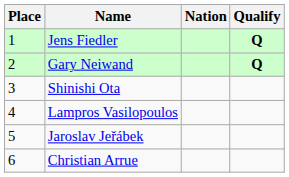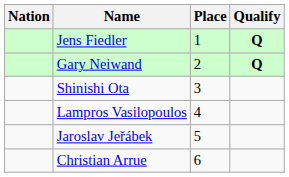 <table class="wikitable sortable" style="font-size:90%;">
 <tr>
+<th>Nation</th>
+<th>Name</th>
 <th>Place</th>
-<th>Name</th>
-<th>Nation</th>
 <th>Qualify</th>
 </tr>
 <tr bgcolor="ccffcc">
+<td></td>
+<td><a href='#'>Jens Fiedler</a></td>
 <td>1</td>
-<td><a href='#'>Jens Fiedler</a></td>
-<td></td>
 <td align="center"><strong>Q</strong></td>
 </tr>
 <tr bgcolor="ccffcc">
+<td></td>
+<td><a href='#'>Gary Neiwand</a></td>
 <td>2</td>
-<td><a href='#'>Gary Neiwand</a></td>
-<td></td>
 <td align="center"><strong>Q</strong></td>
 </tr>
 <tr>
+<td></td>
+<td><a href='#'>Shinishi Ota</a></td>
 <td>3</td>
-<td><a href='#'>Shinishi Ota</a></td>
-<td></td>
 <td align="center"></td>
 </tr>
 <tr>
+<td></td>
+<td><a href='#'>Lampros Vasilopoulos</a></td>
 <td>4</td>
-<td><a href='#'>Lampros Vasilopoulos</a></td>
-<td></td>
 <td align="center"></td>
 </tr>
 <tr>
+<td></td>
+<td><a href='#'>Jaroslav Jeřábek</a></td>
 <td>5</td>
-<td><a href='#'>Jaroslav Jeřábek</a></td>
-<td></td>
 <td align="center"></td>
 </tr>
 <tr>
+<td></td>
+<td><a href='#'>Christian Arrue</a></td>
 <td>6</td>
-<td><a href='#'>Christian Arrue</a></td>
-<td></td>
 <td align="center"></td>
 </tr>
 </table>
